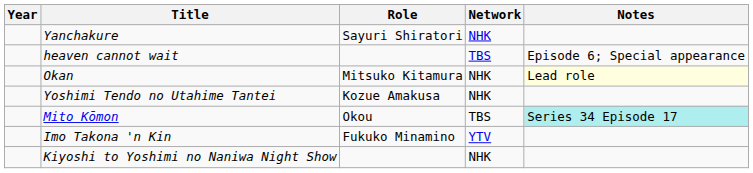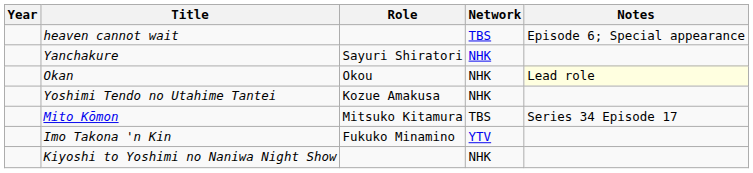 <table class="wikitable">
 <tr>
 <th>Year</th>
 <th>Title</th>
 <th>Role</th>
 <th>Network</th>
 <th>Notes</th>
 </tr>
 <tr>
 <td></td>
+<td><em>heaven cannot wait</em></td>
+<td></td>
+<td><a href='#'>TBS</a></td>
+<td>Episode 6; Special appearance</td>
+</tr>
+<tr>
+<td></td>
 <td><em>Yanchakure</em></td>
 <td>Sayuri Shiratori</td>
 <td><a href='#'>NHK</a></td>
 <td></td>
 </tr>
 <tr>
 <td></td>
-<td><em>heaven cannot wait</em></td>
-<td></td>
-<td><a href='#'>TBS</a></td>
-<td>Episode 6; Special appearance</td>
-</tr>
-<tr>
-<td></td>
 <td><em>Okan</em></td>
-<td>Mitsuko Kitamura</td>
+<td>Okou</td>
 <td>NHK</td>
 <td style="background: lightyellow;">Lead role</td>
 </tr>
 <tr>
 <td></td>
 <td><em>Yoshimi Tendo no Utahime Tantei</em></td>
 <td>Kozue Amakusa</td>
 <td>NHK</td>
 <td></td>
 </tr>
 <tr>
 <td></td>
 <td><em><a href='#'>Mito Kōmon</a></em></td>
-<td>Okou</td>
+<td>Mitsuko Kitamura</td>
 <td>TBS</td>
-<td style="background: paleturquoise;">Series 34 Episode 17</td>
+<td>Series 34 Episode 17</td>
 </tr>
 <tr>
 <td></td>
 <td><em>Imo Takona 'n Kin</em></td>
 <td>Fukuko Minamino</td>
 <td><a href='#'>YTV</a></td>
 <td></td>
 </tr>
 <tr>
 <td></td>
 <td><em>Kiyoshi to Yoshimi no Naniwa Night Show</em></td>
 <td></td>
 <td>NHK</td>
 <td></td>
 </tr>
 </table>
